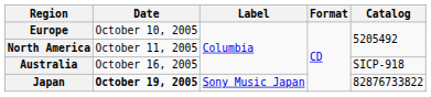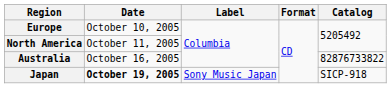 <table class="wikitable plainrowheaders">
 <tr>
 <th>Region</th>
 <th>Date</th>
 <th>Label</th>
 <th>Format</th>
 <th>Catalog</th>
 </tr>
 <tr>
 <th scope="row">Europe</th>
 <td>October 10, 2005</td>
 <td rowspan="3"><a href='#'>Columbia</a></td>
 <td rowspan="4"><a href='#'>CD</a></td>
 <td rowspan="2">5205492</td>
 </tr>
 <tr>
 <th scope="row">North America</th>
 <td>October 11, 2005</td>
 </tr>
 <tr>
 <th scope="row">Australia</th>
 <td>October 16, 2005</td>
-<td>SICP-918</td>
+<td>82876733822</td>
 </tr>
 <tr>
 <th scope="row">Japan</th>
 <td><strong>October 19, 2005</strong></td>
 <td><a href='#'>Sony Music Japan</a></td>
-<td>82876733822</td>
+<td>SICP-918</td>
 </tr>
 </table>
